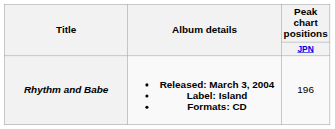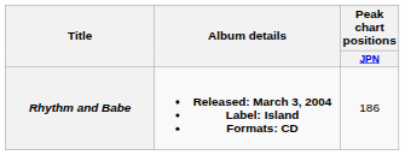 <table class="wikitable plainrowheaders" style="text-align:center;" border="1">
 <tr>
 <th scope="col" rowspan="2" style="width:12em;">Title</th>
 <th scope="col" rowspan="2" style="width:15em;">Album details</th>
 <th scope="col" colspan="1">Peak chart positions</th>
 </tr>
 <tr>
 <th scope="col" style="width:2.75em;font-size:85%;"><a href='#'>JPN</a><br></th>
 </tr>
 <tr>
 <th scope="row"><em>Rhythm and Babe</em></th>
 <td><strong><br><ul><li>Released: March 3, 2004</li><li>Label: Island</li><li>Formats: CD</li></ul></strong></td>
-<td>196</td>
+<td>186</td>
 </tr>
 </table>
